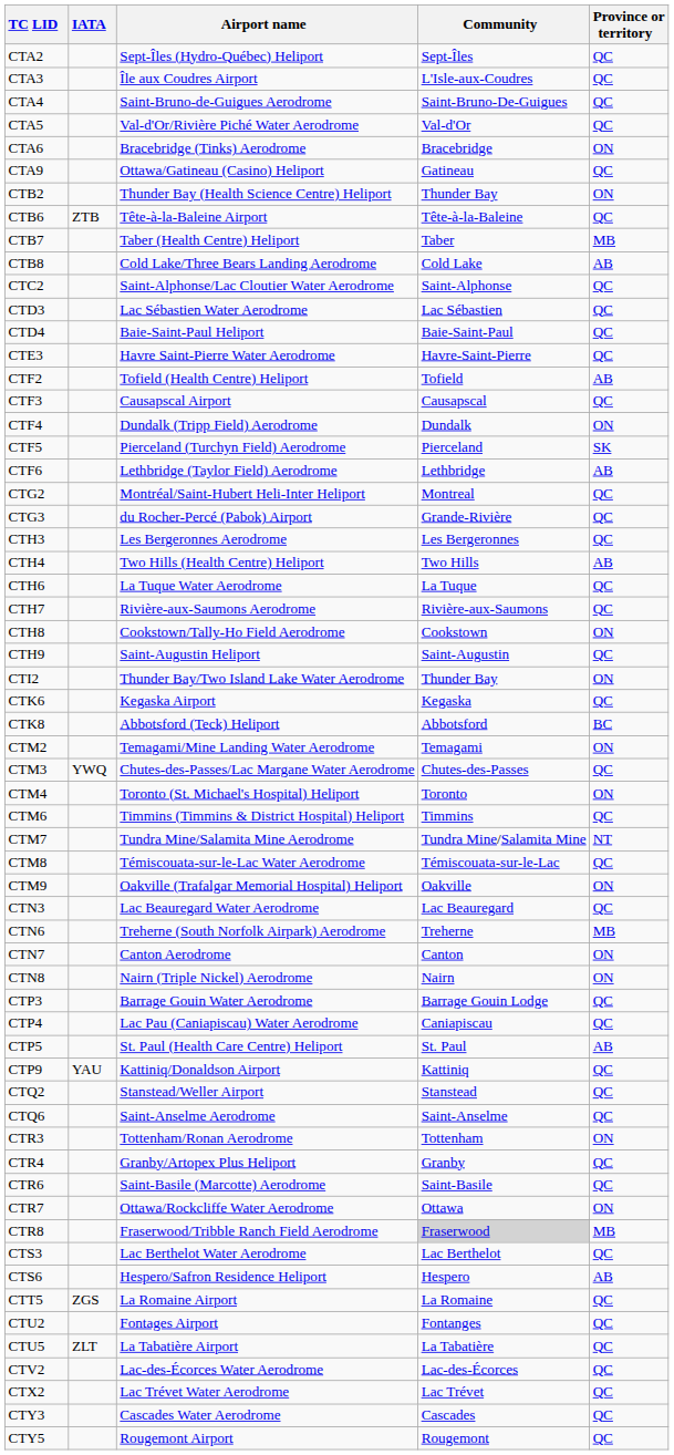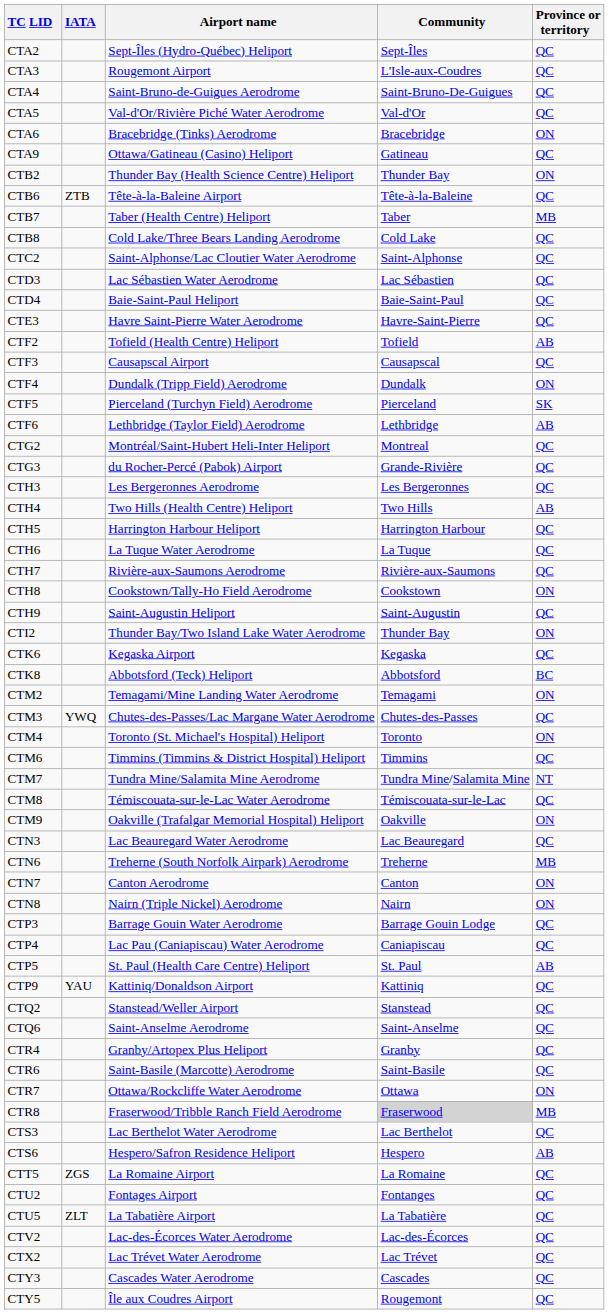 <table class="wikitable" style="width:auto;">
 <tr>
 <th width="*"><a href='#'>TC</a> <a href='#'>LID</a>  </th>
 <th width="*"><a href='#'>IATA</a>  </th>
 <th width="*">Airport name  </th>
 <th width="*">Community  </th>
 <th width="*">Province or<br>territory  </th>
 </tr>
 <tr>
 <td>CTA2</td>
 <td></td>
 <td><a href='#'>Sept-Îles (Hydro-Québec) Heliport</a></td>
 <td><a href='#'>Sept-Îles</a></td>
 <td><a href='#'>QC</a></td>
 </tr>
 <tr>
 <td>CTA3</td>
 <td></td>
-<td><a href='#'>Île aux Coudres Airport</a></td>
+<td><a href='#'>Rougemont Airport</a></td>
 <td><a href='#'>L'Isle-aux-Coudres</a></td>
 <td><a href='#'>QC</a></td>
 </tr>
 <tr>
 <td>CTA4</td>
 <td></td>
 <td><a href='#'>Saint-Bruno-de-Guigues Aerodrome</a></td>
 <td><a href='#'>Saint-Bruno-De-Guigues</a></td>
 <td><a href='#'>QC</a></td>
 </tr>
 <tr>
 <td>CTA5</td>
 <td></td>
 <td><a href='#'>Val-d'Or/Rivière Piché Water Aerodrome</a></td>
 <td><a href='#'>Val-d'Or</a></td>
 <td><a href='#'>QC</a></td>
 </tr>
 <tr>
 <td>CTA6</td>
 <td></td>
 <td><a href='#'>Bracebridge (Tinks) Aerodrome</a></td>
 <td><a href='#'>Bracebridge</a></td>
 <td><a href='#'>ON</a></td>
 </tr>
 <tr>
 <td>CTA9</td>
 <td></td>
 <td><a href='#'>Ottawa/Gatineau (Casino) Heliport</a></td>
 <td><a href='#'>Gatineau</a></td>
 <td><a href='#'>QC</a></td>
 </tr>
 <tr>
 <td>CTB2</td>
 <td></td>
 <td><a href='#'>Thunder Bay (Health Science Centre) Heliport</a></td>
 <td><a href='#'>Thunder Bay</a></td>
 <td><a href='#'>ON</a></td>
 </tr>
 <tr>
 <td>CTB6</td>
 <td>ZTB</td>
 <td><a href='#'>Tête-à-la-Baleine Airport</a></td>
 <td><a href='#'>Tête-à-la-Baleine</a></td>
 <td><a href='#'>QC</a></td>
 </tr>
 <tr>
 <td>CTB7</td>
 <td></td>
 <td><a href='#'>Taber (Health Centre) Heliport</a></td>
 <td><a href='#'>Taber</a></td>
 <td><a href='#'>MB</a></td>
 </tr>
 <tr>
 <td>CTB8</td>
 <td></td>
 <td><a href='#'>Cold Lake/Three Bears Landing Aerodrome</a></td>
 <td><a href='#'>Cold Lake</a></td>
-<td><a href='#'>AB</a></td>
+<td><a href='#'>QC</a></td>
 </tr>
 <tr>
 <td>CTC2</td>
 <td></td>
 <td><a href='#'>Saint-Alphonse/Lac Cloutier Water Aerodrome</a></td>
 <td><a href='#'>Saint-Alphonse</a></td>
 <td><a href='#'>QC</a></td>
 </tr>
 <tr>
 <td>CTD3</td>
 <td></td>
 <td><a href='#'>Lac Sébastien Water Aerodrome</a></td>
 <td><a href='#'>Lac Sébastien</a></td>
 <td><a href='#'>QC</a></td>
 </tr>
 <tr>
 <td>CTD4</td>
 <td></td>
 <td><a href='#'>Baie-Saint-Paul Heliport</a></td>
 <td><a href='#'>Baie-Saint-Paul</a></td>
 <td><a href='#'>QC</a></td>
 </tr>
 <tr>
 <td>CTE3</td>
 <td></td>
 <td><a href='#'>Havre Saint-Pierre Water Aerodrome</a></td>
 <td><a href='#'>Havre-Saint-Pierre</a></td>
 <td><a href='#'>QC</a></td>
 </tr>
 <tr>
 <td>CTF2</td>
 <td></td>
 <td><a href='#'>Tofield (Health Centre) Heliport</a></td>
 <td><a href='#'>Tofield</a></td>
 <td><a href='#'>AB</a></td>
 </tr>
 <tr>
 <td>CTF3</td>
 <td></td>
 <td><a href='#'>Causapscal Airport</a></td>
 <td><a href='#'>Causapscal</a></td>
 <td><a href='#'>QC</a></td>
 </tr>
 <tr>
 <td>CTF4</td>
 <td></td>
 <td><a href='#'>Dundalk (Tripp Field) Aerodrome</a></td>
 <td><a href='#'>Dundalk</a></td>
 <td><a href='#'>ON</a></td>
 </tr>
 <tr>
 <td>CTF5</td>
 <td></td>
 <td><a href='#'>Pierceland (Turchyn Field) Aerodrome</a></td>
 <td><a href='#'>Pierceland</a></td>
 <td><a href='#'>SK</a></td>
 </tr>
 <tr>
 <td>CTF6</td>
 <td></td>
 <td><a href='#'>Lethbridge (Taylor Field) Aerodrome</a></td>
 <td><a href='#'>Lethbridge</a></td>
 <td><a href='#'>AB</a></td>
 </tr>
 <tr>
 <td>CTG2</td>
 <td></td>
 <td><a href='#'>Montréal/Saint-Hubert Heli-Inter Heliport</a></td>
 <td><a href='#'>Montreal</a></td>
 <td><a href='#'>QC</a></td>
 </tr>
 <tr>
 <td>CTG3</td>
 <td></td>
 <td><a href='#'>du Rocher-Percé (Pabok) Airport</a></td>
 <td><a href='#'>Grande-Rivière</a></td>
 <td><a href='#'>QC</a></td>
 </tr>
 <tr>
 <td>CTH3</td>
 <td></td>
 <td><a href='#'>Les Bergeronnes Aerodrome</a></td>
 <td><a href='#'>Les Bergeronnes</a></td>
 <td><a href='#'>QC</a></td>
 </tr>
 <tr>
 <td>CTH4</td>
 <td></td>
 <td><a href='#'>Two Hills (Health Centre) Heliport</a></td>
 <td><a href='#'>Two Hills</a></td>
 <td><a href='#'>AB</a></td>
+</tr>
+<tr>
+<td>CTH5</td>
+<td></td>
+<td><a href='#'>Harrington Harbour Heliport</a></td>
+<td><a href='#'>Harrington Harbour</a></td>
+<td><a href='#'>QC</a></td>
 </tr>
 <tr>
 <td>CTH6</td>
 <td></td>
 <td><a href='#'>La Tuque Water Aerodrome</a></td>
 <td><a href='#'>La Tuque</a></td>
 <td><a href='#'>QC</a></td>
 </tr>
 <tr>
 <td>CTH7</td>
 <td></td>
 <td><a href='#'>Rivière-aux-Saumons Aerodrome</a></td>
 <td><a href='#'>Rivière-aux-Saumons</a></td>
 <td><a href='#'>QC</a></td>
 </tr>
 <tr>
 <td>CTH8</td>
 <td></td>
 <td><a href='#'>Cookstown/Tally-Ho Field Aerodrome</a></td>
 <td><a href='#'>Cookstown</a></td>
 <td><a href='#'>ON</a></td>
 </tr>
 <tr>
 <td>CTH9</td>
 <td></td>
 <td><a href='#'>Saint-Augustin Heliport</a></td>
 <td><a href='#'>Saint-Augustin</a></td>
 <td><a href='#'>QC</a></td>
 </tr>
 <tr>
 <td>CTI2</td>
 <td></td>
 <td><a href='#'>Thunder Bay/Two Island Lake Water Aerodrome</a></td>
 <td><a href='#'>Thunder Bay</a></td>
 <td><a href='#'>ON</a></td>
 </tr>
 <tr>
 <td>CTK6</td>
 <td></td>
 <td><a href='#'>Kegaska Airport</a></td>
 <td><a href='#'>Kegaska</a></td>
 <td><a href='#'>QC</a></td>
 </tr>
 <tr>
 <td>CTK8</td>
 <td></td>
 <td><a href='#'>Abbotsford (Teck) Heliport</a></td>
 <td><a href='#'>Abbotsford</a></td>
 <td><a href='#'>BC</a></td>
 </tr>
 <tr>
 <td>CTM2</td>
 <td></td>
 <td><a href='#'>Temagami/Mine Landing Water Aerodrome</a></td>
 <td><a href='#'>Temagami</a></td>
 <td><a href='#'>ON</a></td>
 </tr>
 <tr>
 <td>CTM3</td>
 <td>YWQ</td>
 <td><a href='#'>Chutes-des-Passes/Lac Margane Water Aerodrome</a></td>
 <td><a href='#'>Chutes-des-Passes</a></td>
 <td><a href='#'>QC</a></td>
 </tr>
 <tr>
 <td>CTM4</td>
 <td></td>
 <td><a href='#'>Toronto (St. Michael's Hospital) Heliport</a></td>
 <td><a href='#'>Toronto</a></td>
 <td><a href='#'>ON</a></td>
 </tr>
 <tr>
 <td>CTM6</td>
 <td></td>
 <td><a href='#'>Timmins (Timmins & District Hospital) Heliport</a></td>
 <td><a href='#'>Timmins</a></td>
 <td><a href='#'>QC</a></td>
 </tr>
 <tr>
 <td>CTM7</td>
 <td></td>
 <td><a href='#'>Tundra Mine/Salamita Mine Aerodrome</a></td>
 <td><a href='#'>Tundra Mine</a>/<a href='#'>Salamita Mine</a></td>
 <td><a href='#'>NT</a></td>
 </tr>
 <tr>
 <td>CTM8</td>
 <td></td>
 <td><a href='#'>Témiscouata-sur-le-Lac Water Aerodrome</a></td>
 <td><a href='#'>Témiscouata-sur-le-Lac</a></td>
 <td><a href='#'>QC</a></td>
 </tr>
 <tr>
 <td>CTM9</td>
 <td></td>
 <td><a href='#'>Oakville (Trafalgar Memorial Hospital) Heliport</a></td>
 <td><a href='#'>Oakville</a></td>
 <td><a href='#'>ON</a></td>
 </tr>
 <tr>
 <td>CTN3</td>
 <td></td>
 <td><a href='#'>Lac Beauregard Water Aerodrome</a></td>
 <td><a href='#'>Lac Beauregard</a></td>
 <td><a href='#'>QC</a></td>
 </tr>
 <tr>
 <td>CTN6</td>
 <td></td>
 <td><a href='#'>Treherne (South Norfolk Airpark) Aerodrome</a></td>
 <td><a href='#'>Treherne</a></td>
 <td><a href='#'>MB</a></td>
 </tr>
 <tr>
 <td>CTN7</td>
 <td></td>
 <td><a href='#'>Canton Aerodrome</a></td>
 <td><a href='#'>Canton</a></td>
 <td><a href='#'>ON</a></td>
 </tr>
 <tr>
 <td>CTN8</td>
 <td></td>
 <td><a href='#'>Nairn (Triple Nickel) Aerodrome</a></td>
 <td><a href='#'>Nairn</a></td>
 <td><a href='#'>ON</a></td>
 </tr>
 <tr>
 <td>CTP3</td>
 <td></td>
 <td><a href='#'>Barrage Gouin Water Aerodrome</a></td>
 <td><a href='#'>Barrage Gouin Lodge</a></td>
 <td><a href='#'>QC</a></td>
 </tr>
 <tr>
 <td>CTP4</td>
 <td></td>
 <td><a href='#'>Lac Pau (Caniapiscau) Water Aerodrome</a></td>
 <td><a href='#'>Caniapiscau</a></td>
 <td><a href='#'>QC</a></td>
 </tr>
 <tr>
 <td>CTP5</td>
 <td></td>
 <td><a href='#'>St. Paul (Health Care Centre) Heliport</a></td>
 <td><a href='#'>St. Paul</a></td>
 <td><a href='#'>AB</a></td>
 </tr>
 <tr>
 <td>CTP9</td>
 <td>YAU</td>
 <td><a href='#'>Kattiniq/Donaldson Airport</a></td>
 <td><a href='#'>Kattiniq</a></td>
 <td><a href='#'>QC</a></td>
 </tr>
 <tr>
 <td>CTQ2</td>
 <td></td>
 <td><a href='#'>Stanstead/Weller Airport</a></td>
 <td><a href='#'>Stanstead</a></td>
 <td><a href='#'>QC</a></td>
 </tr>
 <tr>
 <td>CTQ6</td>
 <td></td>
 <td><a href='#'>Saint-Anselme Aerodrome</a></td>
 <td><a href='#'>Saint-Anselme</a></td>
 <td><a href='#'>QC</a></td>
 </tr>
 <tr>
-<td>CTR3</td>
-<td></td>
-<td><a href='#'>Tottenham/Ronan Aerodrome</a></td>
-<td><a href='#'>Tottenham</a></td>
-<td><a href='#'>ON</a></td>
-</tr>
-<tr>
 <td>CTR4</td>
 <td></td>
 <td><a href='#'>Granby/Artopex Plus Heliport</a></td>
 <td><a href='#'>Granby</a></td>
 <td><a href='#'>QC</a></td>
 </tr>
 <tr>
 <td>CTR6</td>
 <td></td>
 <td><a href='#'>Saint-Basile (Marcotte) Aerodrome</a></td>
 <td><a href='#'>Saint-Basile</a></td>
 <td><a href='#'>QC</a></td>
 </tr>
 <tr>
 <td>CTR7</td>
 <td></td>
 <td><a href='#'>Ottawa/Rockcliffe Water Aerodrome</a></td>
 <td><a href='#'>Ottawa</a></td>
 <td><a href='#'>ON</a></td>
 </tr>
 <tr>
 <td>CTR8</td>
 <td></td>
 <td><a href='#'>Fraserwood/Tribble Ranch Field Aerodrome</a></td>
 <td style="background: lightgrey;"><a href='#'>Fraserwood</a></td>
 <td><a href='#'>MB</a></td>
 </tr>
 <tr>
 <td>CTS3</td>
 <td></td>
 <td><a href='#'>Lac Berthelot Water Aerodrome</a></td>
 <td><a href='#'>Lac Berthelot</a></td>
 <td><a href='#'>QC</a></td>
 </tr>
 <tr>
 <td>CTS6</td>
 <td></td>
 <td><a href='#'>Hespero/Safron Residence Heliport</a></td>
 <td><a href='#'>Hespero</a></td>
 <td><a href='#'>AB</a></td>
 </tr>
 <tr>
 <td>CTT5</td>
 <td>ZGS</td>
 <td><a href='#'>La Romaine Airport</a></td>
 <td><a href='#'>La Romaine</a></td>
 <td><a href='#'>QC</a></td>
 </tr>
 <tr>
 <td>CTU2</td>
 <td></td>
 <td><a href='#'>Fontages Airport</a></td>
 <td><a href='#'>Fontanges</a></td>
 <td><a href='#'>QC</a></td>
 </tr>
 <tr>
 <td>CTU5</td>
 <td>ZLT</td>
 <td><a href='#'>La Tabatière Airport</a></td>
 <td><a href='#'>La Tabatière</a></td>
 <td><a href='#'>QC</a></td>
 </tr>
 <tr>
 <td>CTV2</td>
 <td></td>
 <td><a href='#'>Lac-des-Écorces Water Aerodrome</a></td>
 <td><a href='#'>Lac-des-Écorces</a></td>
 <td><a href='#'>QC</a></td>
 </tr>
 <tr>
 <td>CTX2</td>
 <td></td>
 <td><a href='#'>Lac Trévet Water Aerodrome</a></td>
 <td><a href='#'>Lac Trévet</a></td>
 <td><a href='#'>QC</a></td>
 </tr>
 <tr>
 <td>CTY3</td>
 <td></td>
 <td><a href='#'>Cascades Water Aerodrome</a></td>
 <td><a href='#'>Cascades</a></td>
 <td><a href='#'>QC</a></td>
 </tr>
 <tr>
 <td>CTY5</td>
 <td></td>
-<td><a href='#'>Rougemont Airport</a></td>
+<td><a href='#'>Île aux Coudres Airport</a></td>
 <td><a href='#'>Rougemont</a></td>
 <td><a href='#'>QC</a></td>
 </tr>
 </table>
